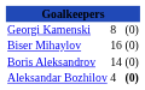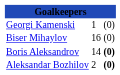 <table class="toccolours" border="0" cellpadding="2" cellspacing="0" align="left" style="margin:0.5em;">
 <tr>
 <th colspan="4" align="center" bgcolor="#2049B7"><span>Goalkeepers</span></th>
 </tr>
 <tr>
 <td> <a href='#'>Georgi Kamenski</a></td>
-<td>8</td>
+<td>1</td>
 <td>(0)</td>
 </tr>
 <tr>
 <td> <a href='#'>Biser Mihaylov</a></td>
 <td>16</td>
 <td>(0)</td>
 </tr>
 <tr>
 <td> <a href='#'>Boris Aleksandrov</a></td>
 <td>14</td>
-<td>(0)</td>
+<td><strong>(0)</strong></td>
 </tr>
 <tr>
 <td> <a href='#'>Aleksandar Bozhilov</a></td>
-<td>4</td>
+<td>2</td>
 <td><strong>(0)</strong></td>
 </tr>
 <tr>
 </tr>
 </table>
